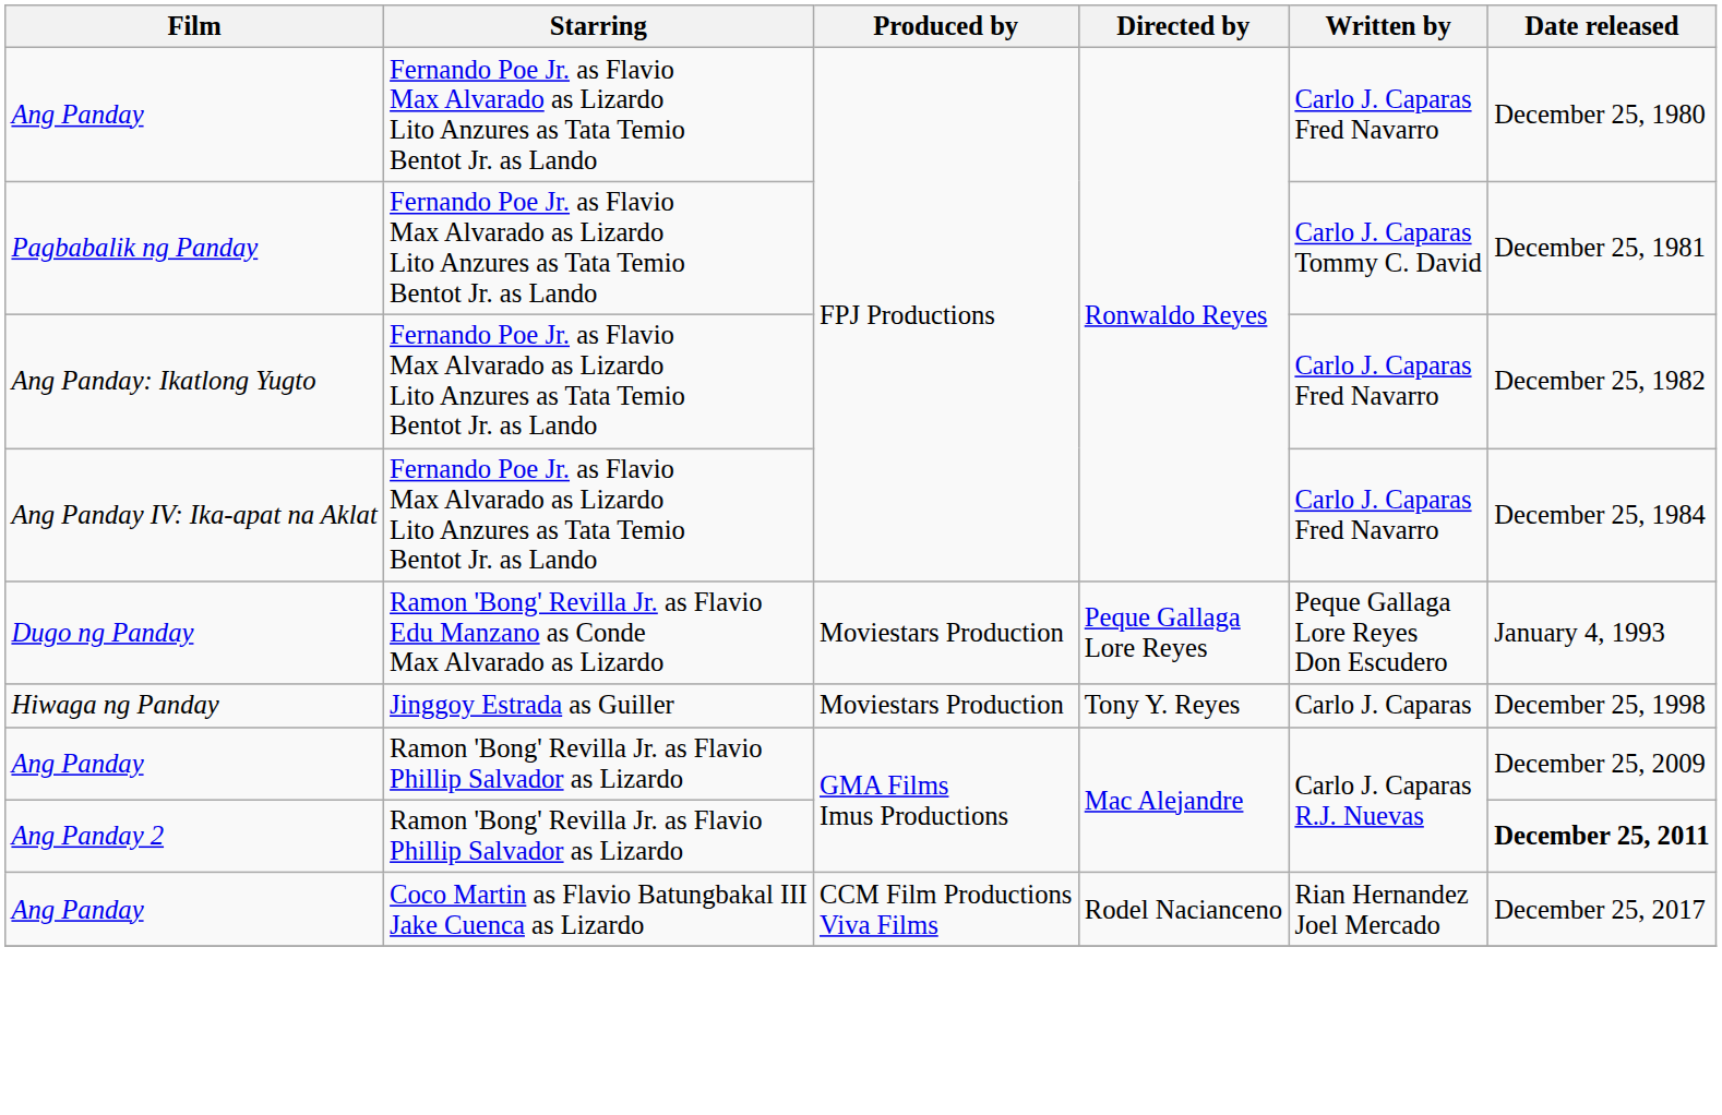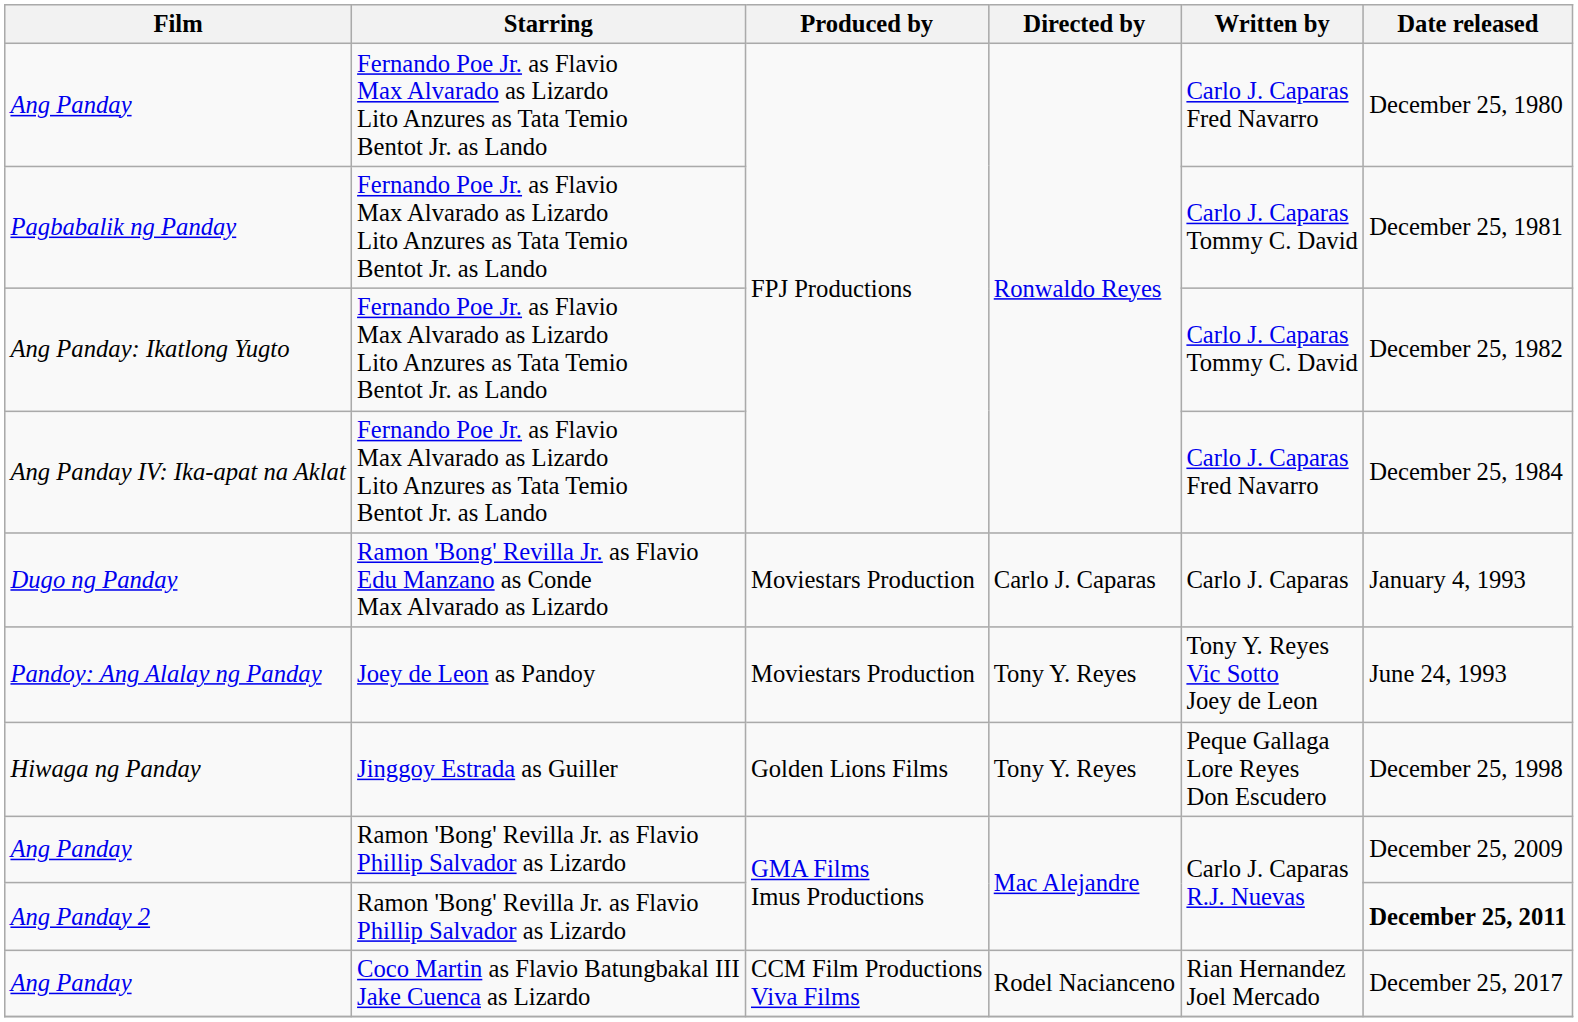 <table class="wikitable sortable">
 <tr>
 <th>Film</th>
 <th>Starring</th>
 <th>Produced by</th>
 <th>Directed by</th>
 <th>Written by</th>
 <th>Date released</th>
 </tr>
 <tr>
 <td><em><a href='#'>Ang Panday</a></em></td>
 <td><a href='#'>Fernando Poe Jr.</a> as Flavio<br><a href='#'>Max Alvarado</a> as Lizardo<br>Lito Anzures as Tata Temio<br>Bentot Jr. as Lando</td>
 <td rowspan=4>FPJ Productions</td>
 <td rowspan=4><a href='#'>Ronwaldo Reyes</a></td>
 <td><a href='#'>Carlo J. Caparas</a><br>Fred Navarro</td>
 <td>December 25, 1980</td>
 </tr>
 <tr>
 <td><em><a href='#'>Pagbabalik ng Panday</a></em></td>
 <td><a href='#'>Fernando Poe Jr.</a> as Flavio<br>Max Alvarado as Lizardo<br>Lito Anzures as Tata Temio<br>Bentot Jr. as Lando</td>
 <td><a href='#'>Carlo J. Caparas</a><br>Tommy C. David</td>
 <td>December 25, 1981</td>
 </tr>
 <tr>
 <td><em>Ang Panday: Ikatlong Yugto</em></td>
 <td><a href='#'>Fernando Poe Jr.</a> as Flavio<br>Max Alvarado as Lizardo<br>Lito Anzures as Tata Temio<br>Bentot Jr. as Lando</td>
-<td><a href='#'>Carlo J. Caparas</a><br>Fred Navarro</td>
+<td><a href='#'>Carlo J. Caparas</a><br>Tommy C. David</td>
 <td>December 25, 1982</td>
 </tr>
 <tr>
 <td><em>Ang Panday IV: Ika-apat na Aklat</em></td>
 <td><a href='#'>Fernando Poe Jr.</a> as Flavio<br>Max Alvarado as Lizardo<br>Lito Anzures as Tata Temio<br>Bentot Jr. as Lando</td>
 <td><a href='#'>Carlo J. Caparas</a><br>Fred Navarro</td>
 <td>December 25, 1984</td>
 </tr>
 <tr>
 <td><em><a href='#'>Dugo ng Panday</a></em></td>
 <td><a href='#'>Ramon 'Bong' Revilla Jr.</a> as Flavio<br><a href='#'>Edu Manzano</a> as Conde<br>Max Alvarado as Lizardo</td>
 <td>Moviestars Production</td>
-<td><a href='#'>Peque Gallaga</a><br>Lore Reyes</td>
-<td>Peque Gallaga<br>Lore Reyes<br>Don Escudero</td>
+<td>Carlo J. Caparas</td>
+<td>Carlo J. Caparas</td>
 <td>January 4, 1993</td>
+</tr>
+<tr>
+<td><em><a href='#'>Pandoy: Ang Alalay ng Panday</a></em></td>
+<td><a href='#'>Joey de Leon</a> as Pandoy</td>
+<td>Moviestars Production</td>
+<td>Tony Y. Reyes</td>
+<td>Tony Y. Reyes<br><a href='#'>Vic Sotto</a><br>Joey de Leon</td>
+<td>June 24, 1993</td>
 </tr>
 <tr>
 <td><em>Hiwaga ng Panday</em></td>
 <td><a href='#'>Jinggoy Estrada</a> as Guiller</td>
-<td>Moviestars Production</td>
+<td>Golden Lions Films</td>
 <td>Tony Y. Reyes</td>
-<td>Carlo J. Caparas</td>
+<td>Peque Gallaga<br>Lore Reyes<br>Don Escudero</td>
 <td>December 25, 1998</td>
 </tr>
 <tr>
 <td><em><a href='#'>Ang Panday</a></em></td>
 <td>Ramon 'Bong' Revilla Jr. as Flavio<br><a href='#'>Phillip Salvador</a> as Lizardo</td>
 <td rowspan=2><a href='#'>GMA Films</a><br>Imus Productions</td>
 <td rowspan=2><a href='#'>Mac Alejandre</a></td>
 <td rowspan=2>Carlo J. Caparas<br><a href='#'>R.J. Nuevas</a></td>
 <td>December 25, 2009</td>
 </tr>
 <tr>
 <td><em><a href='#'>Ang Panday 2</a></em></td>
 <td>Ramon 'Bong' Revilla Jr. as Flavio<br><a href='#'>Phillip Salvador</a> as Lizardo</td>
 <td><strong>December 25, 2011</strong></td>
 </tr>
 <tr>
 <td><em><a href='#'>Ang Panday</a></em></td>
 <td><a href='#'>Coco Martin</a> as Flavio Batungbakal III<br><a href='#'>Jake Cuenca</a> as Lizardo</td>
 <td>CCM Film Productions<br><a href='#'>Viva Films</a></td>
 <td>Rodel Nacianceno</td>
 <td>Rian Hernandez<br>Joel Mercado</td>
 <td>December 25, 2017</td>
 </tr>
 <tr>
 </tr>
 </table>
